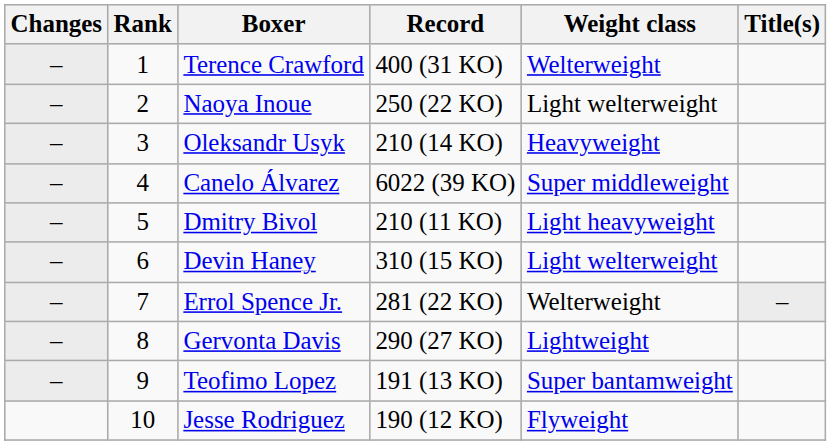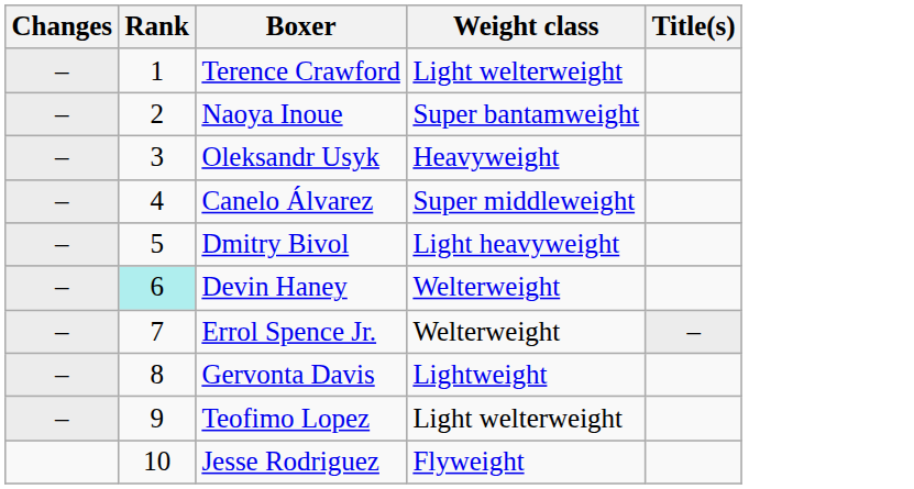 <table class="wikitable ">
 <tr>
 <th>Changes</th>
 <th>Rank</th>
 <th>Boxer</th>
-<th>Record</th>
 <th>Weight class</th>
 <th>Title(s)</th>
 </tr>
 <tr>
 <td align=center bgcolor=#ECECEC>–</td>
 <td align=center>1</td>
 <td><a href='#'>Terence Crawford</a></td>
-<td>400 (31 KO)</td>
-<td><a href='#'>Welterweight</a></td>
+<td><a href='#'>Light welterweight</a></td>
 <td></td>
 </tr>
 <tr>
 <td align=center bgcolor=#ECECEC>–</td>
 <td align=center>2</td>
 <td><a href='#'>Naoya Inoue</a></td>
-<td>250 (22 KO)</td>
-<td>Light welterweight</td>
+<td><a href='#'>Super bantamweight</a></td>
 <td></td>
 </tr>
 <tr>
 <td align=center bgcolor=#ECECEC>–</td>
 <td align=center>3</td>
 <td><a href='#'>Oleksandr Usyk</a></td>
-<td>210 (14 KO)</td>
 <td><a href='#'>Heavyweight</a></td>
 <td></td>
 </tr>
 <tr>
 <td align=center bgcolor=#ECECEC>–</td>
 <td align=center>4</td>
 <td><a href='#'>Canelo Álvarez</a></td>
-<td>6022 (39 KO)</td>
 <td><a href='#'>Super middleweight</a></td>
 <td></td>
 </tr>
 <tr>
 <td align=center bgcolor=#ECECEC>–</td>
 <td align=center>5</td>
 <td><a href='#'>Dmitry Bivol</a></td>
-<td>210 (11 KO)</td>
 <td><a href='#'>Light heavyweight</a></td>
 <td></td>
 </tr>
 <tr>
 <td align=center bgcolor=#ECECEC>–</td>
-<td align=center>6</td>
+<td align=center style="background: paleturquoise;">6</td>
 <td><a href='#'>Devin Haney</a></td>
-<td>310 (15 KO)</td>
-<td><a href='#'>Light welterweight</a></td>
+<td><a href='#'>Welterweight</a></td>
 <td></td>
 </tr>
 <tr>
 <td align=center bgcolor=#ECECEC>–</td>
 <td align=center>7</td>
 <td><a href='#'>Errol Spence Jr.</a></td>
-<td>281 (22 KO)</td>
 <td>Welterweight</td>
 <td align=center bgcolor=#ECECEC data-sort-value="Z">–</td>
 </tr>
 <tr>
 <td align=center bgcolor=#ECECEC>–</td>
 <td align=center>8</td>
 <td><a href='#'>Gervonta Davis</a></td>
-<td>290 (27 KO)</td>
 <td><a href='#'>Lightweight</a></td>
 <td></td>
 </tr>
 <tr>
 <td align=center bgcolor=#ECECEC>–</td>
 <td align=center>9</td>
 <td><a href='#'>Teofimo Lopez</a></td>
-<td>191 (13 KO)</td>
-<td><a href='#'>Super bantamweight</a></td>
+<td>Light welterweight</td>
 <td></td>
 </tr>
 <tr>
 <td align=center></td>
 <td align=center>10</td>
 <td><a href='#'>Jesse Rodriguez</a></td>
-<td>190 (12 KO)</td>
 <td><a href='#'>Flyweight</a></td>
 <td></td>
 </tr>
 </table>
